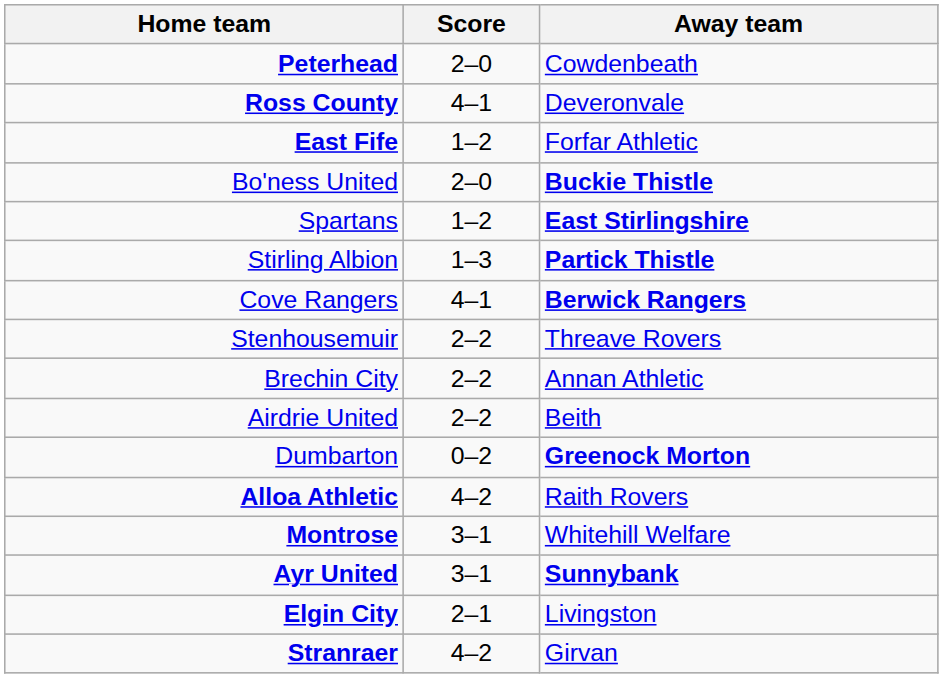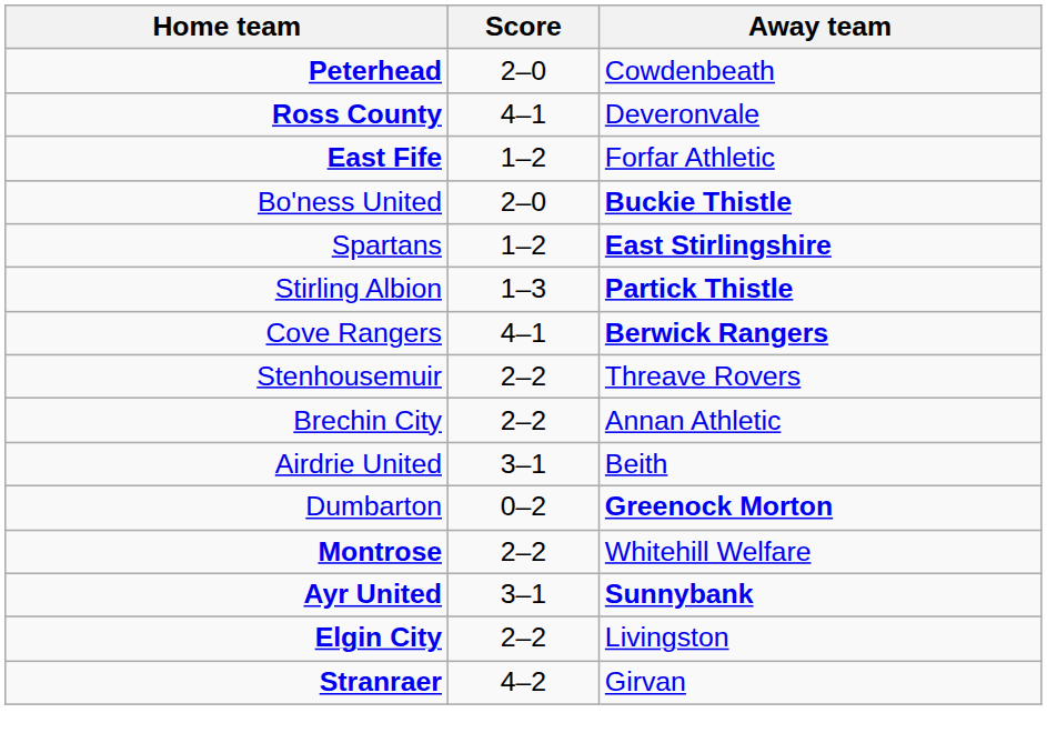 <table class="wikitable" style="border-collapse: collapse;">
 <tr>
 <th align="right" width="250">Home team</th>
 <th align="center" width="80"> Score </th>
 <th align="left" width="250">Away team</th>
 </tr>
 <tr>
 <td style="text-align: right;"><strong><a href='#'>Peterhead</a></strong></td>
 <td style="text-align: center;">2–0</td>
 <td style="text-align: left;"><a href='#'>Cowdenbeath</a></td>
 </tr>
 <tr>
 <td style="text-align: right;"><strong><a href='#'>Ross County</a></strong></td>
 <td style="text-align: center;">4–1</td>
 <td style="text-align: left;"><a href='#'>Deveronvale</a></td>
 </tr>
 <tr>
 <td style="text-align: right;"><strong><a href='#'>East Fife</a></strong></td>
 <td style="text-align: center;">1–2</td>
 <td style="text-align: left;"><a href='#'>Forfar Athletic</a></td>
 </tr>
 <tr>
 <td style="text-align: right;"><a href='#'>Bo'ness United</a></td>
 <td style="text-align: center;">2–0</td>
 <td style="text-align: left;"><strong><a href='#'>Buckie Thistle</a></strong></td>
 </tr>
 <tr>
 <td style="text-align: right;"><a href='#'>Spartans</a></td>
 <td style="text-align: center;">1–2</td>
 <td style="text-align: left;"><strong><a href='#'>East Stirlingshire</a></strong></td>
 </tr>
 <tr>
 <td style="text-align: right;"><a href='#'>Stirling Albion</a></td>
 <td style="text-align: center;">1–3</td>
 <td style="text-align: left;"><strong><a href='#'>Partick Thistle</a></strong></td>
 </tr>
 <tr>
 <td style="text-align: right;"><a href='#'>Cove Rangers</a></td>
 <td style="text-align: center;">4–1</td>
 <td style="text-align: left;"><strong><a href='#'>Berwick Rangers</a></strong></td>
 </tr>
 <tr>
 <td style="text-align: right;"><a href='#'>Stenhousemuir</a></td>
 <td style="text-align: center;">2–2</td>
 <td style="text-align: left;"><a href='#'>Threave Rovers</a></td>
 </tr>
 <tr>
 <td style="text-align: right;"><a href='#'>Brechin City</a></td>
 <td style="text-align: center;">2–2</td>
 <td style="text-align: left;"><a href='#'>Annan Athletic</a></td>
 </tr>
 <tr>
 <td style="text-align: right;"><a href='#'>Airdrie United</a></td>
-<td style="text-align: center;">2–2</td>
+<td style="text-align: center;">3–1</td>
 <td style="text-align: left;"><a href='#'>Beith</a></td>
 </tr>
 <tr>
 <td style="text-align: right;"><a href='#'>Dumbarton</a></td>
 <td style="text-align: center;">0–2</td>
 <td style="text-align: left;"><strong><a href='#'>Greenock Morton</a></strong></td>
 </tr>
 <tr>
-<td style="text-align: right;"><strong><a href='#'>Alloa Athletic</a></strong></td>
-<td style="text-align: center;">4–2</td>
-<td style="text-align: left;"><a href='#'>Raith Rovers</a></td>
-</tr>
-<tr>
 <td style="text-align: right;"><strong><a href='#'>Montrose</a></strong></td>
-<td style="text-align: center;">3–1</td>
+<td style="text-align: center;">2–2</td>
 <td style="text-align: left;"><a href='#'>Whitehill Welfare</a></td>
 </tr>
 <tr>
 <td style="text-align: right;"><strong><a href='#'>Ayr United</a></strong></td>
 <td style="text-align: center;">3–1</td>
 <td style="text-align: left;"><strong><a href='#'>Sunnybank</a></strong></td>
 </tr>
 <tr>
 <td style="text-align: right;"><strong><a href='#'>Elgin City</a></strong></td>
-<td style="text-align: center;">2–1</td>
+<td style="text-align: center;">2–2</td>
 <td style="text-align: left;"><a href='#'>Livingston</a></td>
 </tr>
 <tr>
 <td style="text-align: right;"><strong><a href='#'>Stranraer</a></strong></td>
 <td style="text-align: center;">4–2</td>
 <td style="text-align: left;"><a href='#'>Girvan</a></td>
 </tr>
 </table>
